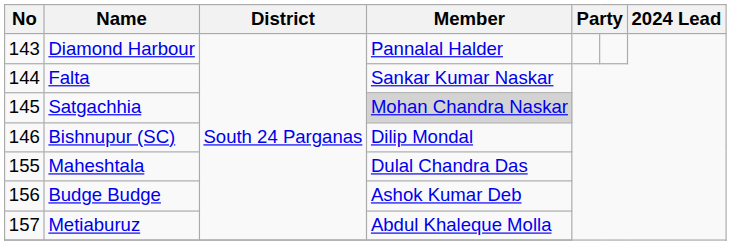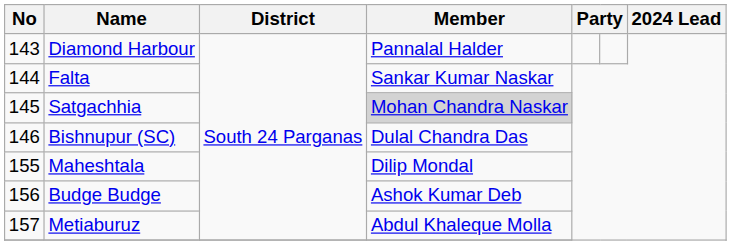 <table class="wikitable sortable">
 <tr>
 <th>No</th>
 <th>Name</th>
 <th>District</th>
 <th>Member</th>
 <th colspan="2">Party</th>
 <th colspan="2">2024 Lead</th>
 </tr>
 <tr>
 <td>143</td>
 <td><a href='#'>Diamond Harbour</a></td>
 <td rowspan="7"><a href='#'>South 24 Parganas</a></td>
 <td><a href='#'>Pannalal Halder</a></td>
 <td></td>
 <td></td>
 </tr>
 <tr>
 <td>144</td>
 <td><a href='#'>Falta</a></td>
 <td><a href='#'>Sankar Kumar Naskar</a></td>
 </tr>
 <tr>
 <td>145</td>
 <td><a href='#'>Satgachhia</a></td>
 <td style="background: lightgrey;"><a href='#'>Mohan Chandra Naskar</a></td>
 </tr>
 <tr>
 <td>146</td>
 <td><a href='#'>Bishnupur (SC)</a></td>
-<td><a href='#'>Dilip Mondal</a></td>
+<td><a href='#'>Dulal Chandra Das</a></td>
 </tr>
 <tr>
 <td>155</td>
 <td><a href='#'>Maheshtala</a></td>
-<td><a href='#'>Dulal Chandra Das</a></td>
+<td><a href='#'>Dilip Mondal</a></td>
 </tr>
 <tr>
 <td>156</td>
 <td><a href='#'>Budge Budge</a></td>
 <td><a href='#'>Ashok Kumar Deb</a></td>
 </tr>
 <tr>
 <td>157</td>
 <td><a href='#'>Metiaburuz</a></td>
 <td><a href='#'>Abdul Khaleque Molla</a></td>
 </tr>
 <tr>
 </tr>
 </table>
